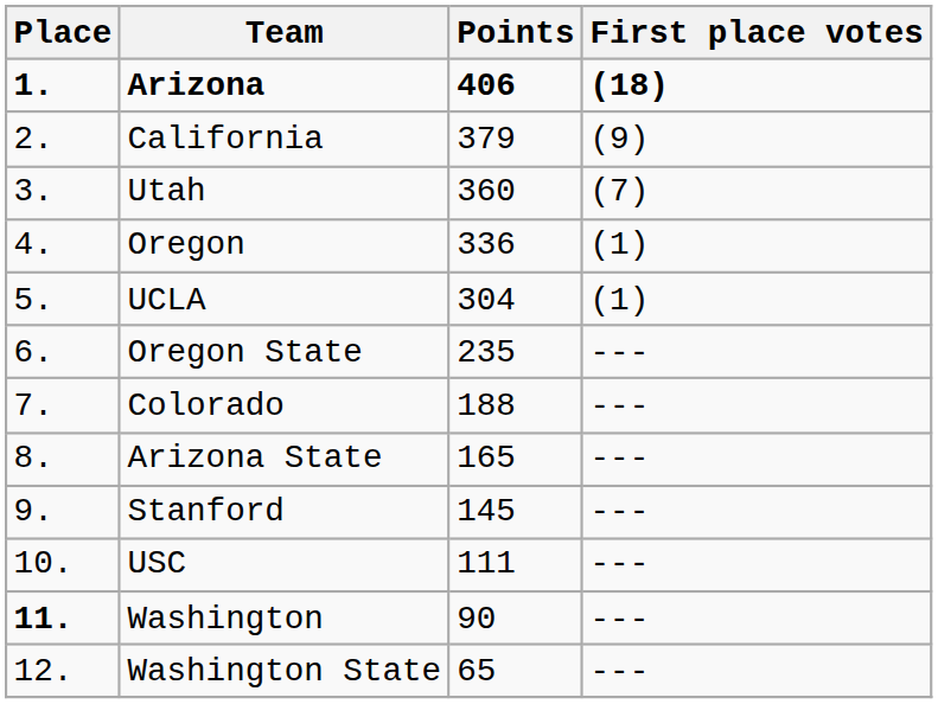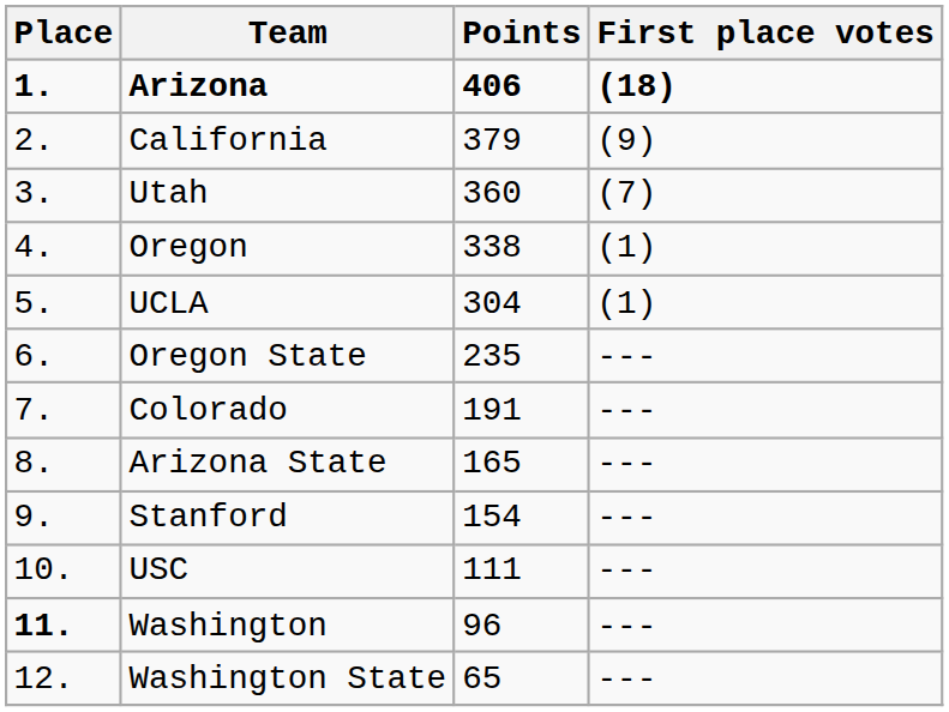 <table class="wikitable">
 <tr>
 <th>Place</th>
 <th>Team</th>
 <th>Points</th>
 <th>First place votes</th>
 </tr>
 <tr>
 <td><strong>1.</strong></td>
 <td><strong>Arizona</strong></td>
 <td><strong>406</strong></td>
 <td><strong>(18)</strong></td>
 </tr>
 <tr>
 <td>2.</td>
 <td>California</td>
 <td>379</td>
 <td>(9)</td>
 </tr>
 <tr>
 <td>3.</td>
 <td>Utah</td>
 <td>360</td>
 <td>(7)</td>
 </tr>
 <tr>
 <td>4.</td>
 <td>Oregon</td>
-<td>336</td>
+<td>338</td>
 <td>(1)</td>
 </tr>
 <tr>
 <td>5.</td>
 <td>UCLA</td>
 <td>304</td>
 <td>(1)</td>
 </tr>
 <tr>
 <td>6.</td>
 <td>Oregon State</td>
 <td>235</td>
 <td>---</td>
 </tr>
 <tr>
 <td>7.</td>
 <td>Colorado</td>
-<td>188</td>
+<td>191</td>
 <td>---</td>
 </tr>
 <tr>
 <td>8.</td>
 <td>Arizona State</td>
 <td>165</td>
 <td>---</td>
 </tr>
 <tr>
 <td>9.</td>
 <td>Stanford</td>
-<td>145</td>
+<td>154</td>
 <td>---</td>
 </tr>
 <tr>
 <td>10.</td>
 <td>USC</td>
 <td>111</td>
 <td>---</td>
 </tr>
 <tr>
 <td><strong>11.</strong></td>
 <td>Washington</td>
-<td>90</td>
+<td>96</td>
 <td>---</td>
 </tr>
 <tr>
 <td>12.</td>
 <td>Washington State</td>
 <td>65</td>
 <td>---</td>
 </tr>
 <tr>
 </tr>
 </table>
